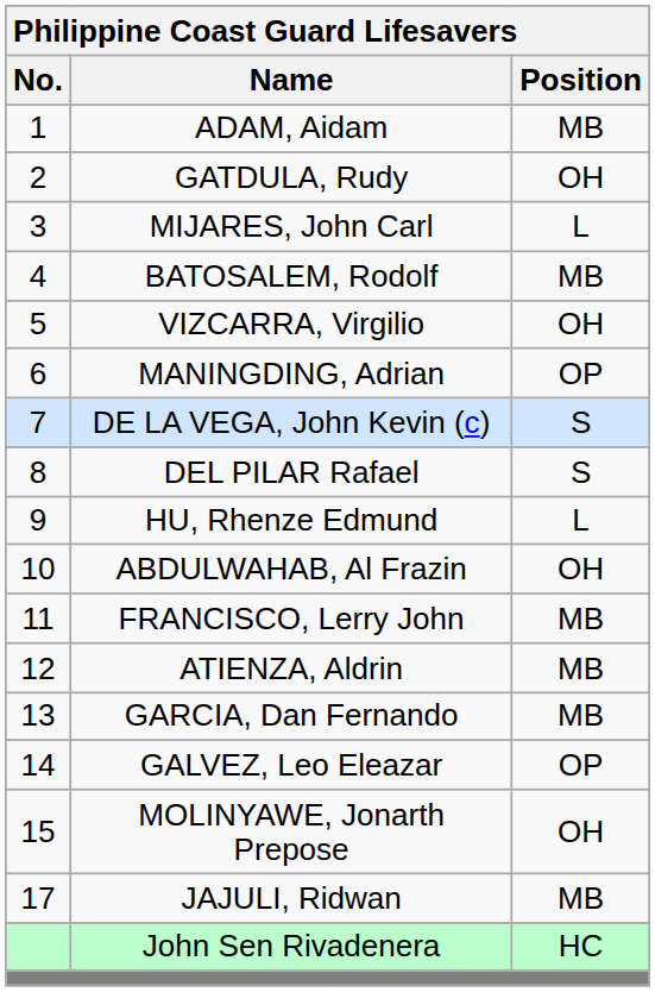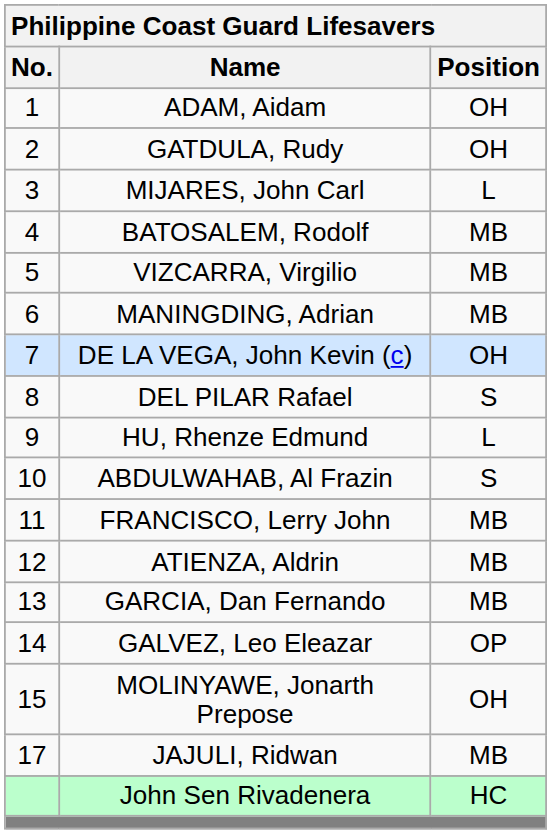 <table class='wikitable mw-collapsible mw-collapsed' style='text-align: center; font-size: 90%; width: 300px; border: none;'>
 <tr>
 <th style='text-align: left;' colspan=3>Philippine Coast Guard Lifesavers</th>
 </tr>
 <tr>
 <th style="width:7%">No.</th>
 <th>Name</th>
 <th style="width:20%">Position</th>
 </tr>
 <tr>
 <td>1</td>
 <td>ADAM, Aidam</td>
-<td>MB</td>
+<td>OH</td>
 </tr>
 <tr>
 <td>2</td>
 <td>GATDULA, Rudy</td>
 <td>OH</td>
 </tr>
 <tr>
 <td>3</td>
 <td>MIJARES, John Carl</td>
 <td>L</td>
 </tr>
 <tr>
 <td>4</td>
 <td>BATOSALEM, Rodolf</td>
 <td>MB</td>
 </tr>
 <tr>
 <td>5</td>
 <td>VIZCARRA, Virgilio</td>
-<td>OH</td>
+<td>MB</td>
 </tr>
 <tr>
 <td>6</td>
 <td>MANINGDING, Adrian</td>
-<td>OP</td>
+<td>MB</td>
 </tr>
 <tr bgcolor=#DOE6FF>
 <td>7</td>
 <td>DE LA VEGA, John Kevin (<a href='#'>c</a>)</td>
-<td>S</td>
+<td>OH</td>
 </tr>
 <tr>
 <td>8</td>
 <td>DEL PILAR Rafael</td>
 <td>S</td>
 </tr>
 <tr>
 <td>9</td>
 <td>HU, Rhenze Edmund</td>
 <td>L</td>
 </tr>
 <tr>
 <td>10</td>
 <td>ABDULWAHAB, Al Frazin</td>
-<td>OH</td>
+<td>S</td>
 </tr>
 <tr>
 <td>11</td>
 <td>FRANCISCO, Lerry John</td>
 <td>MB</td>
 </tr>
 <tr>
 <td>12</td>
 <td>ATIENZA, Aldrin</td>
 <td>MB</td>
 </tr>
 <tr>
 <td>13</td>
 <td>GARCIA, Dan Fernando</td>
 <td>MB</td>
 </tr>
 <tr>
 <td>14</td>
 <td>GALVEZ, Leo Eleazar</td>
 <td>OP</td>
 </tr>
 <tr>
 <td>15</td>
 <td>MOLINYAWE, Jonarth Prepose</td>
 <td>OH</td>
 </tr>
 <tr>
 <td>17</td>
 <td>JAJULI, Ridwan</td>
 <td>MB</td>
 </tr>
 <tr bgcolor=#BBFFCC>
 <td></td>
 <td>John Sen Rivadenera</td>
 <td>HC</td>
 </tr>
 <tr>
 <th style='background: grey;' colspan=3></th>
 </tr>
 </table>
